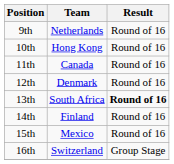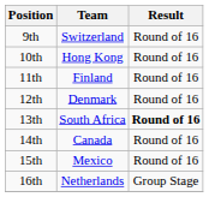 <table class="wikitable" style="text-align: center;">
 <tr>
 <th>Position</th>
 <th>Team</th>
 <th>Result</th>
 </tr>
 <tr>
 <td>9th</td>
-<td> <a href='#'>Netherlands</a></td>
+<td> <a href='#'>Switzerland</a></td>
 <td>Round of 16</td>
 </tr>
 <tr>
 <td>10th</td>
 <td> <a href='#'>Hong Kong</a></td>
 <td>Round of 16</td>
 </tr>
 <tr>
 <td>11th</td>
-<td> <a href='#'>Canada</a></td>
+<td> <a href='#'>Finland</a></td>
 <td>Round of 16</td>
 </tr>
 <tr>
 <td>12th</td>
 <td> <a href='#'>Denmark</a></td>
 <td>Round of 16</td>
 </tr>
 <tr>
 <td>13th</td>
 <td> <a href='#'>South Africa</a></td>
 <td><strong>Round of 16</strong></td>
 </tr>
 <tr>
 <td>14th</td>
-<td> <a href='#'>Finland</a></td>
+<td> <a href='#'>Canada</a></td>
 <td>Round of 16</td>
 </tr>
 <tr>
 <td>15th</td>
 <td> <a href='#'>Mexico</a></td>
 <td>Round of 16</td>
 </tr>
 <tr>
 <td>16th</td>
-<td> <a href='#'>Switzerland</a></td>
+<td> <a href='#'>Netherlands</a></td>
 <td>Group Stage</td>
 </tr>
 <tr>
 </tr>
 </table>
